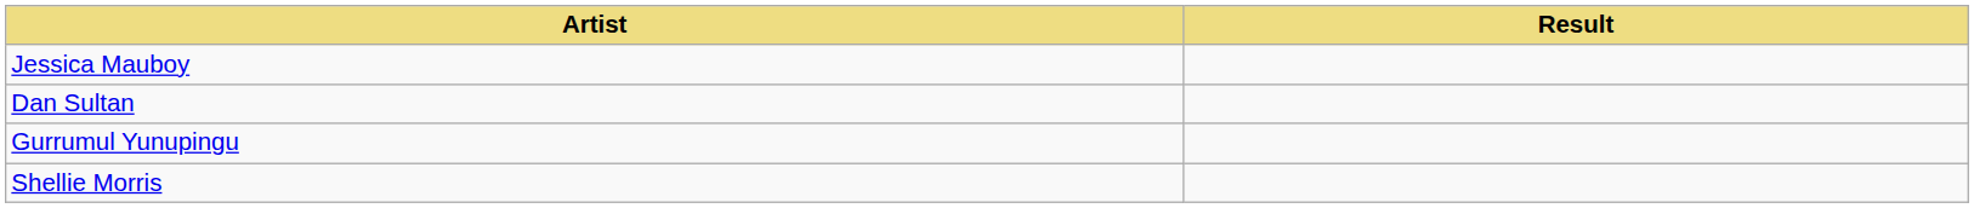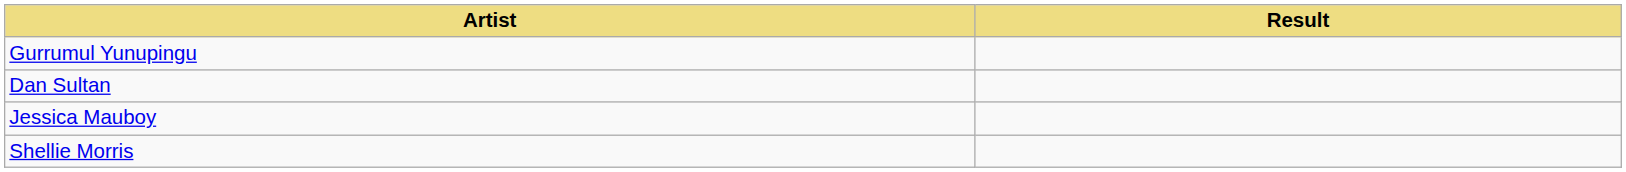 <table class="wikitable" width=100%>
 <tr>
 <th style="width:15%;background:#EEDD82;">Artist</th>
 <th style="width:10%;background:#EEDD82;">Result</th>
 </tr>
 <tr>
-<td><a href='#'>Jessica Mauboy</a></td>
+<td><a href='#'>Gurrumul Yunupingu</a></td>
 <td></td>
 </tr>
 <tr>
 <td><a href='#'>Dan Sultan</a></td>
 <td></td>
 </tr>
 <tr>
-<td><a href='#'>Gurrumul Yunupingu</a></td>
+<td><a href='#'>Jessica Mauboy</a></td>
 <td></td>
 </tr>
 <tr>
 <td><a href='#'>Shellie Morris</a></td>
 <td></td>
 </tr>
 </table>
